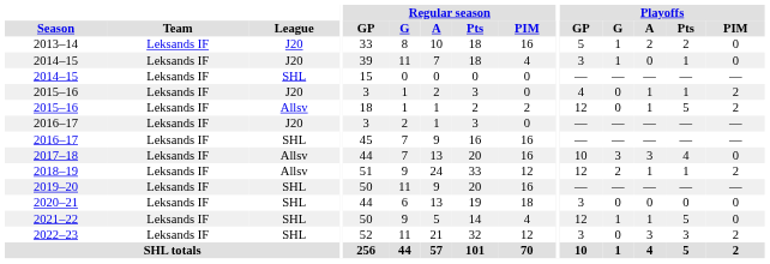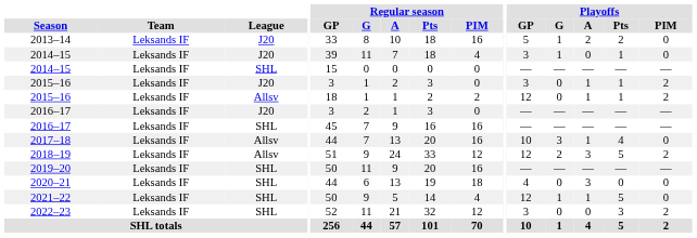 <table border="0" cellpadding="1" cellspacing="0" style="text-align:center; width:60em;">
 <tr bgcolor="#e0e0e0">
 <th colspan="3" bgcolor="#ffffff"></th>
 <th rowspan="101" bgcolor="#ffffff"></th>
 <th colspan="5"><a href='#'>Regular season</a></th>
 <th rowspan="101" bgcolor="#ffffff"></th>
 <th colspan="5"><a href='#'>Playoffs</a></th>
 </tr>
 <tr bgcolor="#e0e0e0">
 <th><a href='#'>Season</a></th>
 <th>Team</th>
 <th>League</th>
 <th>GP</th>
 <th><a href='#'>G</a></th>
 <th><a href='#'>A</a></th>
 <th><a href='#'>Pts</a></th>
 <th><a href='#'>PIM</a></th>
 <th>GP</th>
 <th>G</th>
 <th>A</th>
 <th>Pts</th>
 <th>PIM</th>
 </tr>
 <tr>
 <td>2013–14</td>
 <td><a href='#'>Leksands IF</a></td>
 <td><a href='#'>J20</a></td>
 <td>33</td>
 <td>8</td>
 <td>10</td>
 <td>18</td>
 <td>16</td>
 <td>5</td>
 <td>1</td>
 <td>2</td>
 <td>2</td>
 <td>0</td>
 </tr>
 <tr bgcolor="#f0f0f0">
 <td>2014–15</td>
 <td>Leksands IF</td>
 <td>J20</td>
 <td>39</td>
 <td>11</td>
 <td>7</td>
 <td>18</td>
 <td>4</td>
 <td>3</td>
 <td>1</td>
 <td>0</td>
 <td>1</td>
 <td>0</td>
 </tr>
 <tr>
 <td><a href='#'>2014–15</a></td>
 <td>Leksands IF</td>
 <td><a href='#'>SHL</a></td>
 <td>15</td>
 <td>0</td>
 <td>0</td>
 <td>0</td>
 <td>0</td>
 <td>—</td>
 <td>—</td>
 <td>—</td>
 <td>—</td>
 <td>—</td>
 </tr>
 <tr bgcolor="#f0f0f0">
 <td>2015–16</td>
 <td>Leksands IF</td>
 <td>J20</td>
 <td>3</td>
 <td>1</td>
 <td>2</td>
 <td>3</td>
 <td>0</td>
-<td>4</td>
+<td>3</td>
 <td>0</td>
 <td>1</td>
 <td>1</td>
 <td>2</td>
 </tr>
 <tr>
 <td><a href='#'>2015–16</a></td>
 <td>Leksands IF</td>
 <td><a href='#'>Allsv</a></td>
 <td>18</td>
 <td>1</td>
 <td>1</td>
 <td>2</td>
 <td>2</td>
 <td>12</td>
 <td>0</td>
 <td>1</td>
-<td>5</td>
+<td>1</td>
 <td>2</td>
 </tr>
 <tr bgcolor="#f0f0f0">
 <td>2016–17</td>
 <td>Leksands IF</td>
 <td>J20</td>
 <td>3</td>
 <td>2</td>
 <td>1</td>
 <td>3</td>
 <td>0</td>
 <td>—</td>
 <td>—</td>
 <td>—</td>
 <td>—</td>
 <td>—</td>
 </tr>
 <tr>
 <td><a href='#'>2016–17</a></td>
 <td>Leksands IF</td>
 <td>SHL</td>
 <td>45</td>
 <td>7</td>
 <td>9</td>
 <td>16</td>
 <td>16</td>
 <td>—</td>
 <td>—</td>
 <td>—</td>
 <td>—</td>
 <td>—</td>
 </tr>
 <tr bgcolor="#f0f0f0">
 <td><a href='#'>2017–18</a></td>
 <td>Leksands IF</td>
 <td>Allsv</td>
 <td>44</td>
 <td>7</td>
 <td>13</td>
 <td>20</td>
 <td>16</td>
 <td>10</td>
 <td>3</td>
-<td>3</td>
+<td>1</td>
 <td>4</td>
 <td>0</td>
 </tr>
 <tr>
 <td><a href='#'>2018–19</a></td>
 <td>Leksands IF</td>
 <td>Allsv</td>
 <td>51</td>
 <td>9</td>
 <td>24</td>
 <td>33</td>
 <td>12</td>
 <td>12</td>
 <td>2</td>
-<td>1</td>
-<td>1</td>
+<td>3</td>
+<td>5</td>
 <td>2</td>
 </tr>
 <tr bgcolor="#f0f0f0">
 <td><a href='#'>2019–20</a></td>
 <td>Leksands IF</td>
 <td>SHL</td>
 <td>50</td>
 <td>11</td>
 <td>9</td>
 <td>20</td>
 <td>16</td>
 <td>—</td>
 <td>—</td>
 <td>—</td>
 <td>—</td>
 <td>—</td>
 </tr>
 <tr>
 <td><a href='#'>2020–21</a></td>
 <td>Leksands IF</td>
 <td>SHL</td>
 <td>44</td>
 <td>6</td>
 <td>13</td>
 <td>19</td>
 <td>18</td>
+<td>4</td>
+<td>0</td>
 <td>3</td>
-<td>0</td>
-<td>0</td>
 <td>0</td>
 <td>0</td>
 </tr>
 <tr bgcolor="#f0f0f0">
 <td><a href='#'>2021–22</a></td>
 <td>Leksands IF</td>
 <td>SHL</td>
 <td>50</td>
 <td>9</td>
 <td>5</td>
 <td>14</td>
 <td>4</td>
 <td>12</td>
 <td>1</td>
 <td>1</td>
 <td>5</td>
 <td>0</td>
 </tr>
 <tr>
 <td><a href='#'>2022–23</a></td>
 <td>Leksands IF</td>
 <td>SHL</td>
 <td>52</td>
 <td>11</td>
 <td>21</td>
 <td>32</td>
 <td>12</td>
 <td>3</td>
 <td>0</td>
-<td>3</td>
+<td>0</td>
 <td>3</td>
 <td>2</td>
 </tr>
 <tr bgcolor="#e0e0e0">
 <th colspan="3">SHL totals</th>
 <th>256</th>
 <th>44</th>
 <th>57</th>
 <th>101</th>
 <th>70</th>
 <th>10</th>
 <th>1</th>
 <th>4</th>
 <th>5</th>
 <th>2</th>
 </tr>
 </table>
